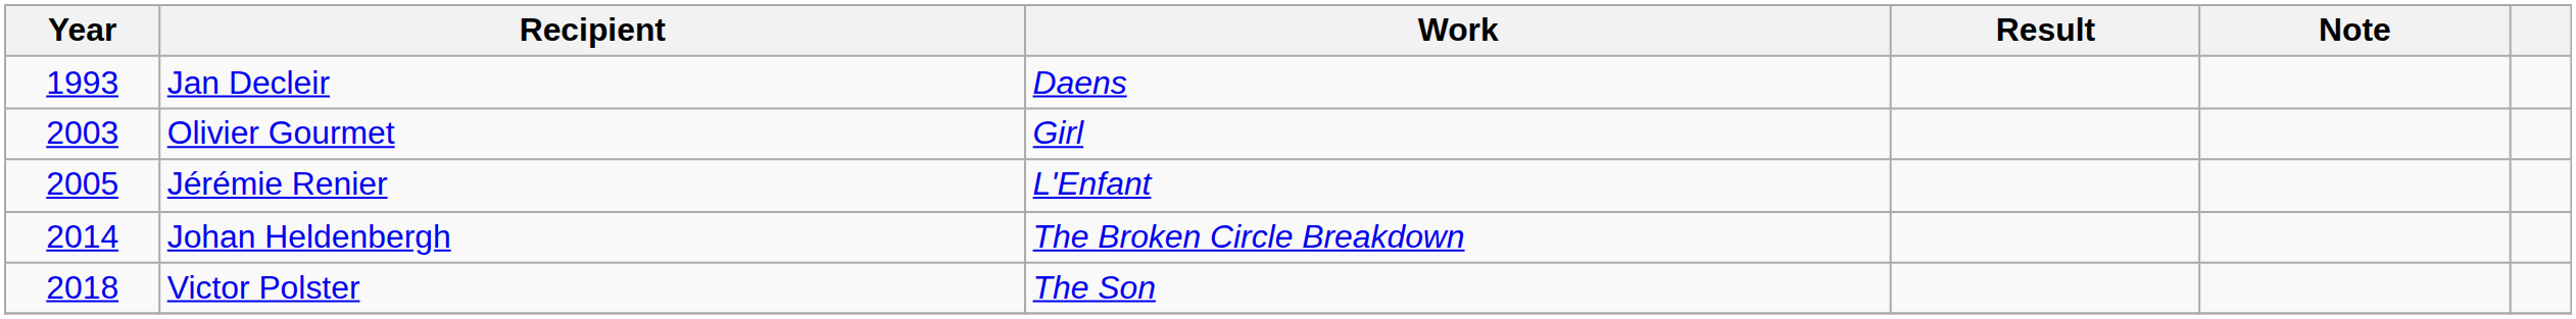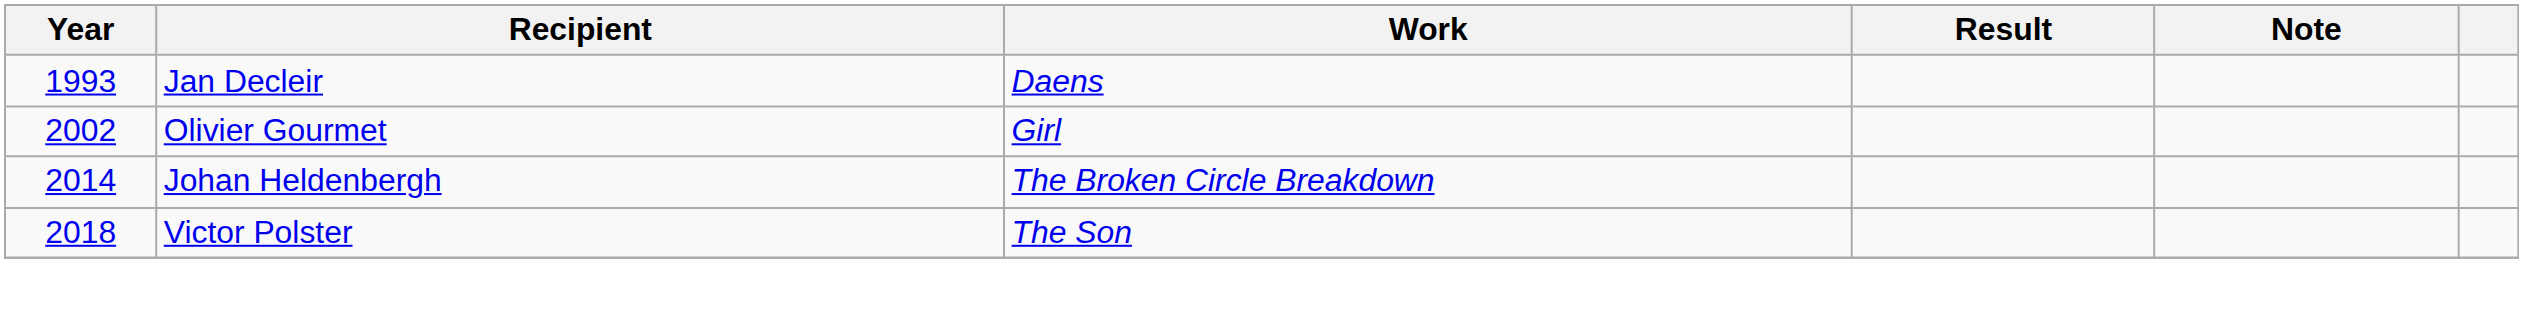 <table class="wikitable plainrowheaders" width="100%">
 <tr>
 <th width="5%">Year<br></th>
 <th width="28%">Recipient</th>
 <th width="28%">Work</th>
 <th width="10%">Result</th>
 <th width="10%">Note</th>
 <th width="2%"></th>
 </tr>
 <tr>
 <td align="center"><a href='#'>1993</a><br></td>
 <td><a href='#'>Jan Decleir</a></td>
 <td><em><a href='#'>Daens</a></em></td>
 <td></td>
 <td></td>
 <td align="center"></td>
 </tr>
 <tr>
-<td align="center"><a href='#'>2003</a><br></td>
+<td align="center"><a href='#'>2002</a><br></td>
 <td><a href='#'>Olivier Gourmet</a></td>
 <td><em><a href='#'>Girl</a></em></td>
-<td></td>
-<td></td>
-<td align="center"></td>
-</tr>
-<tr>
-<td align="center"><a href='#'>2005</a><br></td>
-<td><a href='#'>Jérémie Renier</a></td>
-<td><em><a href='#'>L'Enfant</a></em></td>
 <td></td>
 <td></td>
 <td align="center"></td>
 </tr>
 <tr>
 <td align="center"><a href='#'>2014</a><br></td>
 <td><a href='#'>Johan Heldenbergh</a></td>
 <td><em><a href='#'>The Broken Circle Breakdown</a></em></td>
 <td></td>
 <td></td>
 <td align="center"></td>
 </tr>
 <tr>
 <td align="center"><a href='#'>2018</a><br></td>
 <td><a href='#'>Victor Polster</a></td>
 <td><em><a href='#'>The Son</a></em></td>
 <td></td>
 <td></td>
 <td align="center"></td>
 </tr>
 <tr>
 </tr>
 </table>
